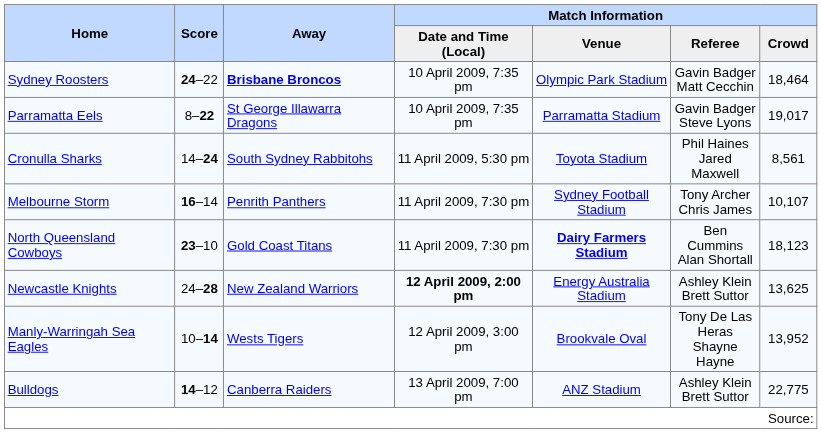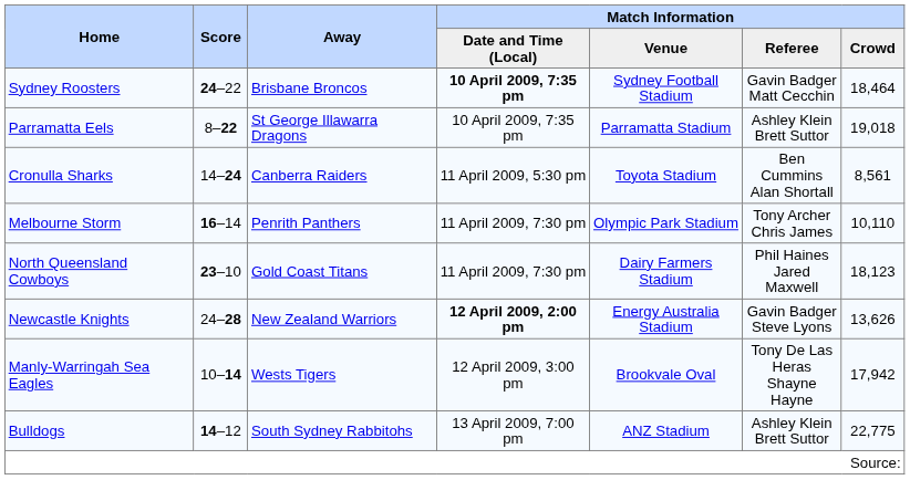 <table border="1" cellpadding="3" cellspacing="0" style="border-collapse:collapse; font-size:90%; width:100%;">
 <tr style="background:#c1d8ff;">
 <th rowspan="2" style="width:21%;">Home</th>
 <th rowspan="2" style="width:6%;">Score</th>
 <th rowspan="2" style="width:21%;">Away</th>
 <th colspan=6>Match Information</th>
 </tr>
 <tr style="background:#efefef;">
 <th width=17%>Date and Time (Local)</th>
 <th width=17%>Venue</th>
 <th width=11%>Referee</th>
 <th width=7%>Crowd</th>
 </tr>
 <tr style="text-align:center; background:#f5faff;">
 <td align=left> <a href='#'>Sydney Roosters</a></td>
 <td><strong>24</strong>–22</td>
-<td align=left><strong> <a href='#'>Brisbane Broncos</a></strong></td>
-<td>10 April 2009, 7:35 pm</td>
-<td><a href='#'>Olympic Park Stadium</a></td>
+<td align=left> <a href='#'>Brisbane Broncos</a></td>
+<td><strong>10 April 2009, 7:35 pm</strong></td>
+<td><a href='#'>Sydney Football Stadium</a></td>
 <td>Gavin Badger<br>Matt Cecchin</td>
 <td>18,464</td>
 </tr>
 <tr style="text-align:center; background:#f5faff;">
 <td align=left> <a href='#'>Parramatta Eels</a></td>
 <td>8–<strong>22</strong></td>
 <td align=left> <a href='#'>St George Illawarra Dragons</a></td>
 <td>10 April 2009, 7:35 pm</td>
 <td><a href='#'>Parramatta Stadium</a></td>
-<td>Gavin Badger<br>Steve Lyons</td>
-<td>19,017</td>
+<td>Ashley Klein<br>Brett Suttor</td>
+<td>19,018</td>
 </tr>
 <tr style="text-align:center; background:#f5faff;">
 <td align=left> <a href='#'>Cronulla Sharks</a></td>
 <td>14–<strong>24</strong></td>
-<td align=left> <a href='#'>South Sydney Rabbitohs</a></td>
+<td align=left> <a href='#'>Canberra Raiders</a></td>
 <td>11 April 2009, 5:30 pm</td>
 <td><a href='#'>Toyota Stadium</a></td>
-<td>Phil Haines<br>Jared Maxwell</td>
+<td>Ben Cummins<br>Alan Shortall</td>
 <td>8,561</td>
 </tr>
 <tr style="text-align:center; background:#f5faff;">
 <td align=left> <a href='#'>Melbourne Storm</a></td>
 <td><strong>16</strong>–14</td>
 <td align=left> <a href='#'>Penrith Panthers</a></td>
 <td>11 April 2009, 7:30 pm</td>
-<td><a href='#'>Sydney Football Stadium</a></td>
+<td><a href='#'>Olympic Park Stadium</a></td>
 <td>Tony Archer<br>Chris James</td>
-<td>10,107</td>
+<td>10,110</td>
 </tr>
 <tr style="text-align:center; background:#f5faff;">
 <td align=left> <a href='#'>North Queensland Cowboys</a></td>
 <td><strong>23</strong>–10</td>
 <td align=left> <a href='#'>Gold Coast Titans</a></td>
 <td>11 April 2009, 7:30 pm</td>
-<td><strong><a href='#'>Dairy Farmers Stadium</a></strong></td>
-<td>Ben Cummins<br>Alan Shortall</td>
+<td><a href='#'>Dairy Farmers Stadium</a></td>
+<td>Phil Haines<br>Jared Maxwell</td>
 <td>18,123</td>
 </tr>
 <tr style="text-align:center; background:#f5faff;">
 <td align=left> <a href='#'>Newcastle Knights</a></td>
 <td>24–<strong>28</strong></td>
 <td align=left> <a href='#'>New Zealand Warriors</a></td>
 <td><strong>12 April 2009, 2:00 pm</strong></td>
 <td><a href='#'>Energy Australia Stadium</a></td>
-<td>Ashley Klein<br>Brett Suttor</td>
-<td>13,625</td>
+<td>Gavin Badger<br>Steve Lyons</td>
+<td>13,626</td>
 </tr>
 <tr style="text-align:center; background:#f5faff;">
 <td align=left> <a href='#'>Manly-Warringah Sea Eagles</a></td>
 <td>10–<strong>14</strong></td>
 <td align=left> <a href='#'>Wests Tigers</a></td>
 <td>12 April 2009, 3:00 pm</td>
 <td><a href='#'>Brookvale Oval</a></td>
 <td>Tony De Las Heras<br>Shayne Hayne</td>
-<td>13,952</td>
+<td>17,942</td>
 </tr>
 <tr style="text-align:center; background:#f5faff;">
 <td align=left> <a href='#'>Bulldogs</a></td>
 <td><strong>14</strong>–12</td>
-<td align=left> <a href='#'>Canberra Raiders</a></td>
+<td align=left> <a href='#'>South Sydney Rabbitohs</a></td>
 <td>13 April 2009, 7:00 pm</td>
 <td><a href='#'>ANZ Stadium</a></td>
 <td>Ashley Klein<br>Brett Suttor</td>
 <td>22,775</td>
 </tr>
 <tr>
 <td colspan="7" style="text-align:right;">Source: </td>
 </tr>
 </table>
